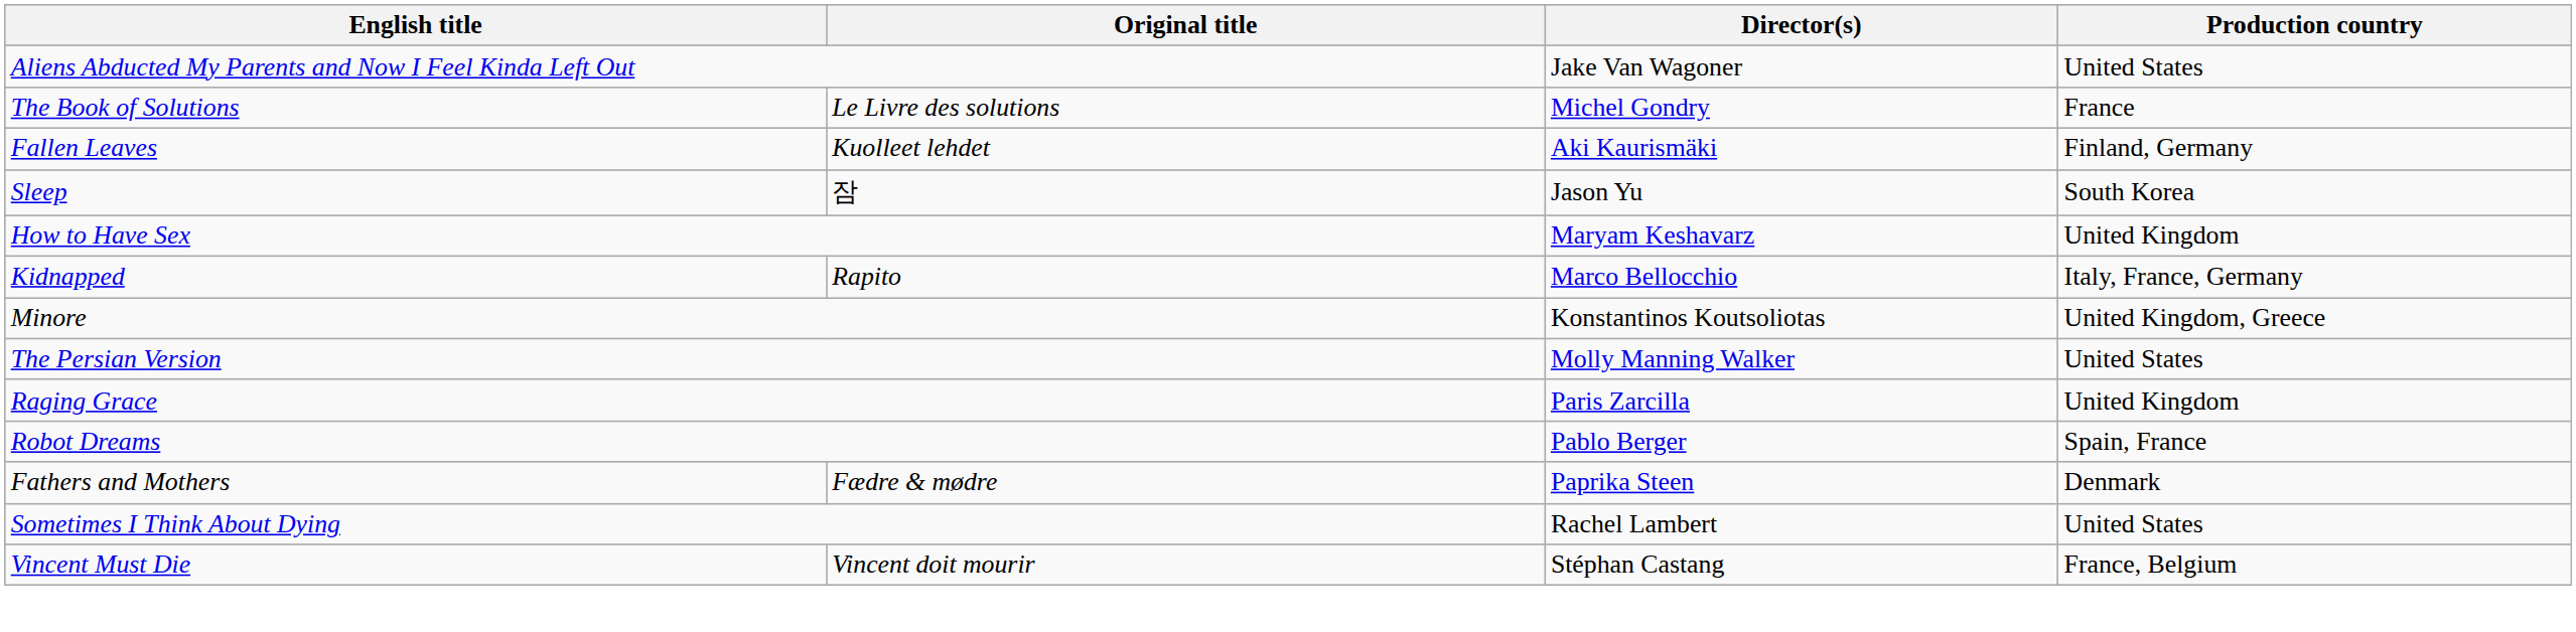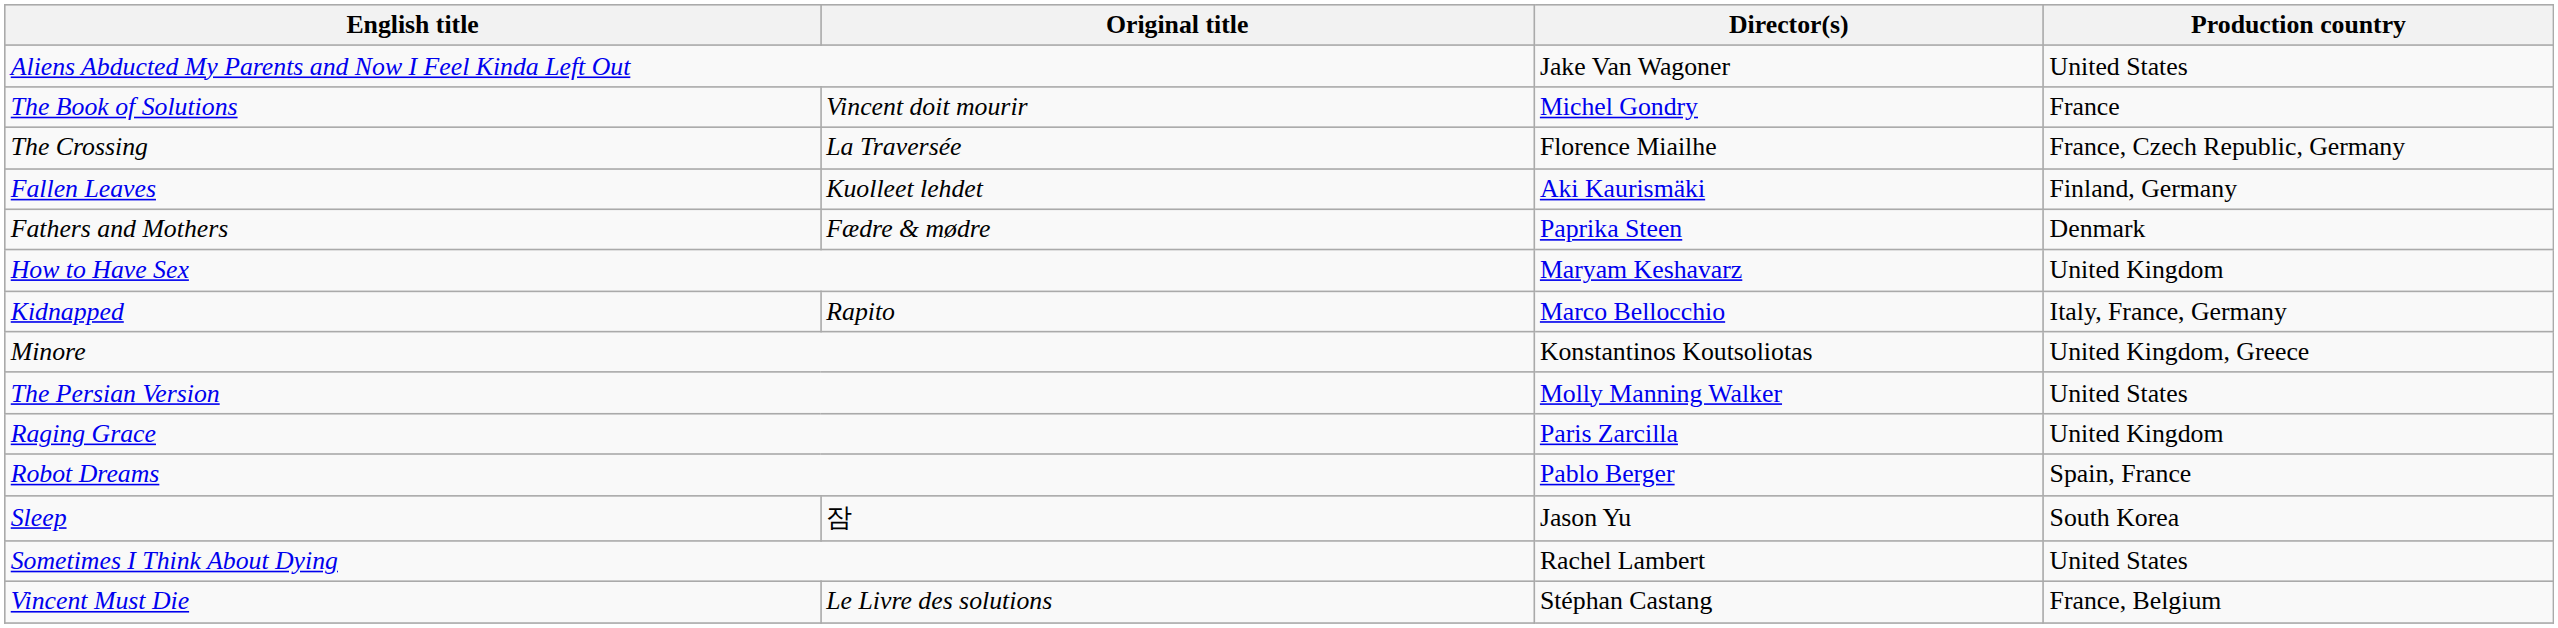 <table class="wikitable" width=100%>
 <tr>
 <th scope="col" width="32%">English title</th>
 <th scope="col" width="28%">Original title</th>
 <th scope="col" width="20%">Director(s)</th>
 <th scope="col" width="20%">Production country</th>
 </tr>
 <tr>
 <td colspan=2><em><a href='#'>Aliens Abducted My Parents and Now I Feel Kinda Left Out</a></em></td>
 <td>Jake Van Wagoner</td>
 <td>United States</td>
 </tr>
 <tr>
 <td><em><a href='#'>The Book of Solutions</a></em></td>
-<td><em>Le Livre des solutions</em></td>
+<td><em>Vincent doit mourir</em></td>
 <td><a href='#'>Michel Gondry</a></td>
 <td>France</td>
+</tr>
+<tr>
+<td><em>The Crossing</em></td>
+<td><em>La Traversée</em></td>
+<td>Florence Miailhe</td>
+<td>France, Czech Republic, Germany</td>
 </tr>
 <tr>
 <td><em><a href='#'>Fallen Leaves</a></em></td>
 <td><em>Kuolleet lehdet</em></td>
 <td><a href='#'>Aki Kaurismäki</a></td>
 <td>Finland, Germany</td>
 </tr>
 <tr>
-<td><em><a href='#'>Sleep</a></em></td>
-<td>잠</td>
-<td>Jason Yu</td>
-<td>South Korea</td>
+<td><em>Fathers and Mothers</em></td>
+<td><em>Fædre & mødre</em></td>
+<td><a href='#'>Paprika Steen</a></td>
+<td>Denmark</td>
 </tr>
 <tr>
 <td colspan=2><em><a href='#'>How to Have Sex</a></em></td>
 <td><a href='#'>Maryam Keshavarz</a></td>
 <td>United Kingdom</td>
 </tr>
 <tr>
 <td><em><a href='#'>Kidnapped</a></em></td>
 <td><em>Rapito</em></td>
 <td><a href='#'>Marco Bellocchio</a></td>
 <td>Italy, France, Germany</td>
 </tr>
 <tr>
 <td colspan=2><em>Minore</em></td>
 <td>Konstantinos Koutsoliotas</td>
 <td>United Kingdom, Greece</td>
 </tr>
 <tr>
 <td colspan=2><em><a href='#'>The Persian Version</a></em></td>
 <td><a href='#'>Molly Manning Walker</a></td>
 <td>United States</td>
 </tr>
 <tr>
 <td colspan=2><em><a href='#'>Raging Grace</a></em></td>
 <td><a href='#'>Paris Zarcilla</a></td>
 <td>United Kingdom</td>
 </tr>
 <tr>
 <td colspan=2><em><a href='#'>Robot Dreams</a></em></td>
 <td><a href='#'>Pablo Berger</a></td>
 <td>Spain, France</td>
 </tr>
 <tr>
-<td><em>Fathers and Mothers</em></td>
-<td><em>Fædre & mødre</em></td>
-<td><a href='#'>Paprika Steen</a></td>
-<td>Denmark</td>
+<td><em><a href='#'>Sleep</a></em></td>
+<td>잠</td>
+<td>Jason Yu</td>
+<td>South Korea</td>
 </tr>
 <tr>
 <td colspan=2><em><a href='#'>Sometimes I Think About Dying</a></em></td>
 <td>Rachel Lambert</td>
 <td>United States</td>
 </tr>
 <tr>
 <td><em><a href='#'>Vincent Must Die</a></em></td>
-<td><em>Vincent doit mourir</em></td>
+<td><em>Le Livre des solutions</em></td>
 <td>Stéphan Castang</td>
 <td>France, Belgium</td>
 </tr>
 </table>
